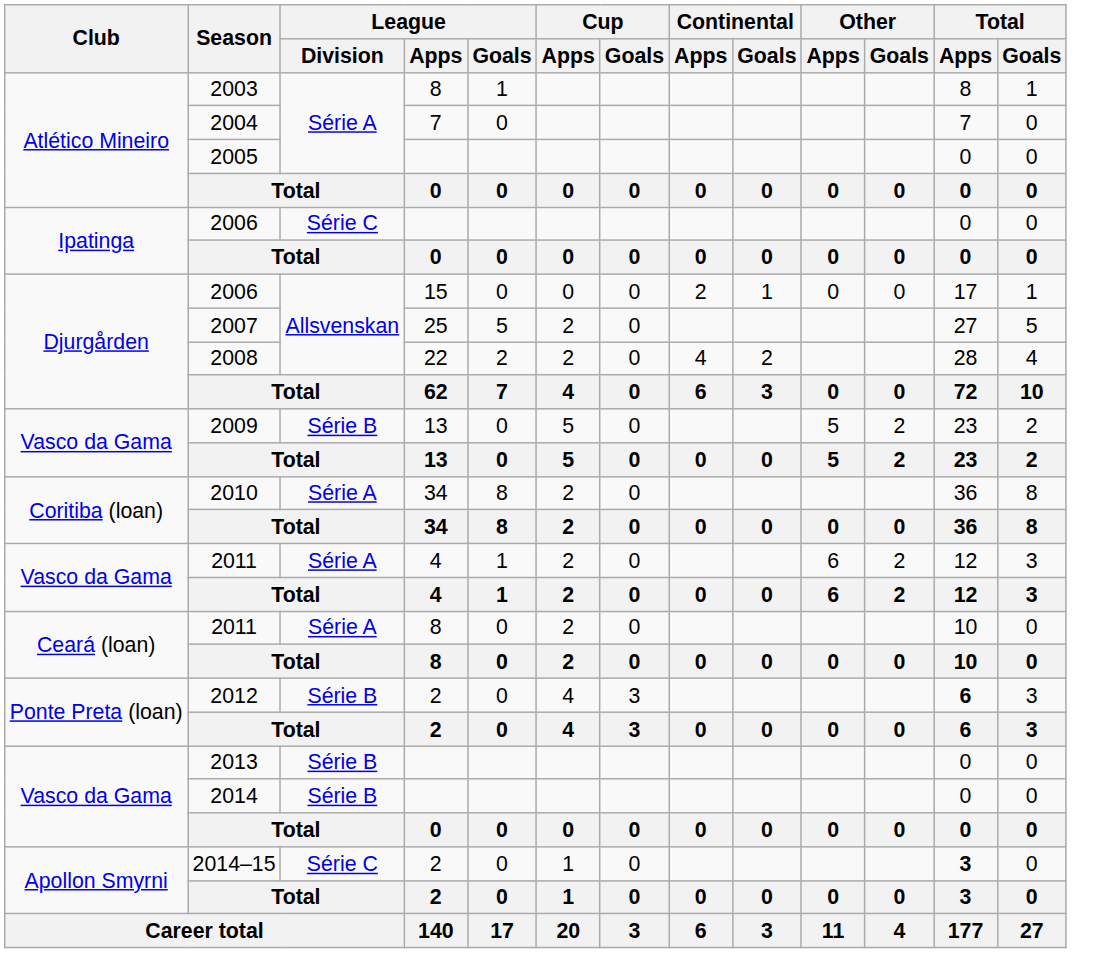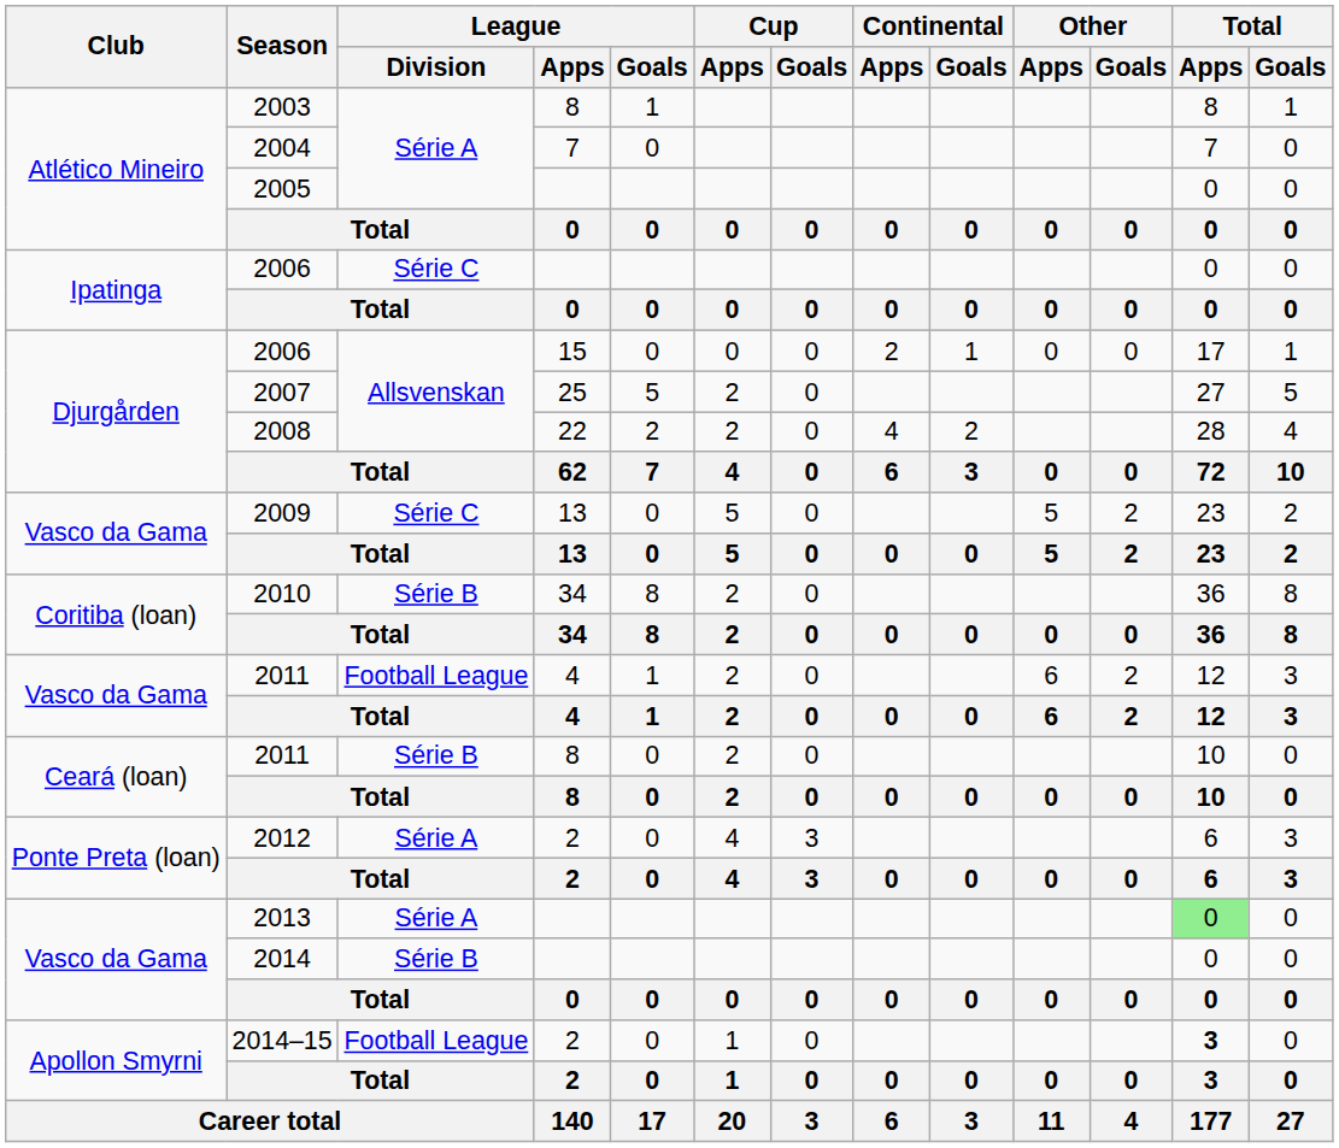 <table class="wikitable" style="font-size:90%; text-align:center">
 <tr>
 <th rowspan="2">Club</th>
 <th rowspan="2">Season</th>
 <th colspan="3">League</th>
 <th colspan="2">Cup</th>
 <th colspan="2">Continental</th>
 <th colspan="2">Other</th>
 <th colspan="2">Total</th>
 </tr>
 <tr>
 <th>Division</th>
 <th>Apps</th>
 <th>Goals</th>
 <th>Apps</th>
 <th>Goals</th>
 <th>Apps</th>
 <th>Goals</th>
 <th>Apps</th>
 <th>Goals</th>
 <th>Apps</th>
 <th>Goals</th>
 </tr>
 <tr>
 <td rowspan="4"><a href='#'>Atlético Mineiro</a></td>
 <td>2003</td>
 <td rowspan="3"><a href='#'>Série A</a></td>
 <td>8</td>
 <td>1</td>
 <td></td>
 <td></td>
 <td></td>
 <td></td>
 <td></td>
 <td></td>
 <td>8</td>
 <td>1</td>
 </tr>
 <tr>
 <td>2004</td>
 <td>7</td>
 <td>0</td>
 <td></td>
 <td></td>
 <td></td>
 <td></td>
 <td></td>
 <td></td>
 <td>7</td>
 <td>0</td>
 </tr>
 <tr>
 <td>2005</td>
 <td></td>
 <td></td>
 <td></td>
 <td></td>
 <td></td>
 <td></td>
 <td></td>
 <td></td>
 <td>0</td>
 <td>0</td>
 </tr>
 <tr>
 <th colspan="2">Total</th>
 <th>0</th>
 <th>0</th>
 <th>0</th>
 <th>0</th>
 <th>0</th>
 <th>0</th>
 <th>0</th>
 <th>0</th>
 <th>0</th>
 <th>0</th>
 </tr>
 <tr>
 <td rowspan="2"><a href='#'>Ipatinga</a></td>
 <td>2006</td>
 <td><a href='#'>Série C</a></td>
 <td></td>
 <td></td>
 <td></td>
 <td></td>
 <td></td>
 <td></td>
 <td></td>
 <td></td>
 <td>0</td>
 <td>0</td>
 </tr>
 <tr>
 <th colspan="2">Total</th>
 <th>0</th>
 <th>0</th>
 <th>0</th>
 <th>0</th>
 <th>0</th>
 <th>0</th>
 <th>0</th>
 <th>0</th>
 <th>0</th>
 <th>0</th>
 </tr>
 <tr>
 <td rowspan="4"><a href='#'>Djurgården</a></td>
 <td>2006</td>
 <td rowspan="3"><a href='#'>Allsvenskan</a></td>
 <td>15</td>
 <td>0</td>
 <td>0</td>
 <td>0</td>
 <td>2</td>
 <td>1</td>
 <td>0</td>
 <td>0</td>
 <td>17</td>
 <td>1</td>
 </tr>
 <tr>
 <td>2007</td>
 <td>25</td>
 <td>5</td>
 <td>2</td>
 <td>0</td>
 <td></td>
 <td></td>
 <td></td>
 <td></td>
 <td>27</td>
 <td>5</td>
 </tr>
 <tr>
 <td>2008</td>
 <td>22</td>
 <td>2</td>
 <td>2</td>
 <td>0</td>
 <td>4</td>
 <td>2</td>
 <td></td>
 <td></td>
 <td>28</td>
 <td>4</td>
 </tr>
 <tr>
 <th colspan="2">Total</th>
 <th>62</th>
 <th>7</th>
 <th>4</th>
 <th>0</th>
 <th>6</th>
 <th>3</th>
 <th>0</th>
 <th>0</th>
 <th>72</th>
 <th>10</th>
 </tr>
 <tr>
 <td rowspan="2"><a href='#'>Vasco da Gama</a></td>
 <td>2009</td>
-<td><a href='#'>Série B</a></td>
+<td><a href='#'>Série C</a></td>
 <td>13</td>
 <td>0</td>
 <td>5</td>
 <td>0</td>
 <td></td>
 <td></td>
 <td>5</td>
 <td>2</td>
 <td>23</td>
 <td>2</td>
 </tr>
 <tr>
 <th colspan="2">Total</th>
 <th>13</th>
 <th>0</th>
 <th>5</th>
 <th>0</th>
 <th>0</th>
 <th>0</th>
 <th>5</th>
 <th>2</th>
 <th>23</th>
 <th>2</th>
 </tr>
 <tr>
 <td rowspan="2"><a href='#'>Coritiba</a> (loan)</td>
 <td>2010</td>
-<td><a href='#'>Série A</a></td>
+<td><a href='#'>Série B</a></td>
 <td>34</td>
 <td>8</td>
 <td>2</td>
 <td>0</td>
 <td></td>
 <td></td>
 <td></td>
 <td></td>
 <td>36</td>
 <td>8</td>
 </tr>
 <tr>
 <th colspan="2">Total</th>
 <th>34</th>
 <th>8</th>
 <th>2</th>
 <th>0</th>
 <th>0</th>
 <th>0</th>
 <th>0</th>
 <th>0</th>
 <th>36</th>
 <th>8</th>
 </tr>
 <tr>
 <td rowspan="2"><a href='#'>Vasco da Gama</a></td>
 <td>2011</td>
-<td><a href='#'>Série A</a></td>
+<td><a href='#'>Football League</a></td>
 <td>4</td>
 <td>1</td>
 <td>2</td>
 <td>0</td>
 <td></td>
 <td></td>
 <td>6</td>
 <td>2</td>
 <td>12</td>
 <td>3</td>
 </tr>
 <tr>
 <th colspan="2">Total</th>
 <th>4</th>
 <th>1</th>
 <th>2</th>
 <th>0</th>
 <th>0</th>
 <th>0</th>
 <th>6</th>
 <th>2</th>
 <th>12</th>
 <th>3</th>
 </tr>
 <tr>
 <td rowspan="2"><a href='#'>Ceará</a> (loan)</td>
 <td>2011</td>
-<td><a href='#'>Série A</a></td>
+<td><a href='#'>Série B</a></td>
 <td>8</td>
 <td>0</td>
 <td>2</td>
 <td>0</td>
 <td></td>
 <td></td>
 <td></td>
 <td></td>
 <td>10</td>
 <td>0</td>
 </tr>
 <tr>
 <th colspan="2">Total</th>
 <th>8</th>
 <th>0</th>
 <th>2</th>
 <th>0</th>
 <th>0</th>
 <th>0</th>
 <th>0</th>
 <th>0</th>
 <th>10</th>
 <th>0</th>
 </tr>
 <tr>
 <td rowspan="2"><a href='#'>Ponte Preta</a> (loan)</td>
 <td>2012</td>
-<td><a href='#'>Série B</a></td>
+<td><a href='#'>Série A</a></td>
 <td>2</td>
 <td>0</td>
 <td>4</td>
 <td>3</td>
 <td></td>
 <td></td>
 <td></td>
 <td></td>
-<td><strong>6</strong></td>
+<td>6</td>
 <td>3</td>
 </tr>
 <tr>
 <th colspan="2">Total</th>
 <th>2</th>
 <th>0</th>
 <th>4</th>
 <th>3</th>
 <th>0</th>
 <th>0</th>
 <th>0</th>
 <th>0</th>
 <th>6</th>
 <th>3</th>
 </tr>
 <tr>
 <td rowspan="3"><a href='#'>Vasco da Gama</a></td>
 <td>2013</td>
-<td><a href='#'>Série B</a></td>
+<td><a href='#'>Série A</a></td>
 <td></td>
 <td></td>
 <td></td>
 <td></td>
 <td></td>
 <td></td>
 <td></td>
 <td></td>
-<td>0</td>
+<td style="background: lightgreen;">0</td>
 <td>0</td>
 </tr>
 <tr>
 <td>2014</td>
 <td><a href='#'>Série B</a></td>
 <td></td>
 <td></td>
 <td></td>
 <td></td>
 <td></td>
 <td></td>
 <td></td>
 <td></td>
 <td>0</td>
 <td>0</td>
 </tr>
 <tr>
 <th colspan="2">Total</th>
 <th>0</th>
 <th>0</th>
 <th>0</th>
 <th>0</th>
 <th>0</th>
 <th>0</th>
 <th>0</th>
 <th>0</th>
 <th>0</th>
 <th>0</th>
 </tr>
 <tr>
 <td rowspan="2"><a href='#'>Apollon Smyrni</a></td>
 <td>2014–15</td>
-<td><a href='#'>Série C</a></td>
+<td><a href='#'>Football League</a></td>
 <td>2</td>
 <td>0</td>
 <td>1</td>
 <td>0</td>
 <td></td>
 <td></td>
 <td></td>
 <td></td>
 <td><strong>3</strong></td>
 <td>0</td>
 </tr>
 <tr>
 <th colspan="2">Total</th>
 <th>2</th>
 <th>0</th>
 <th>1</th>
 <th>0</th>
 <th>0</th>
 <th>0</th>
 <th>0</th>
 <th>0</th>
 <th>3</th>
 <th>0</th>
 </tr>
 <tr>
 <th colspan="3">Career total</th>
 <th>140</th>
 <th>17</th>
 <th>20</th>
 <th>3</th>
 <th>6</th>
 <th>3</th>
 <th>11</th>
 <th>4</th>
 <th>177</th>
 <th>27</th>
 </tr>
 </table>
